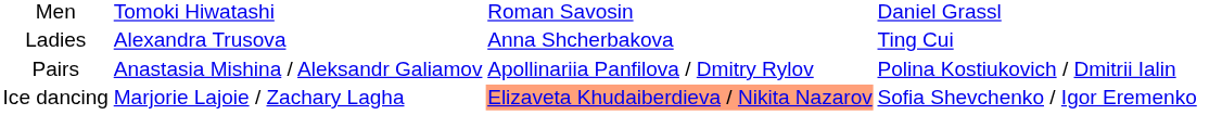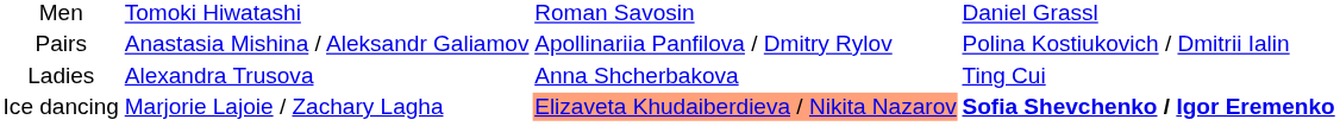 <table>
 <tr>
 <td align=center>Men</td>
 <td> <a href='#'>Tomoki Hiwatashi</a></td>
 <td> <a href='#'>Roman Savosin</a></td>
 <td> <a href='#'>Daniel Grassl</a></td>
 </tr>
 <tr>
+<td align=center>Pairs</td>
+<td> <a href='#'>Anastasia Mishina</a> / <a href='#'>Aleksandr Galiamov</a></td>
+<td> <a href='#'>Apollinariia Panfilova</a> / <a href='#'>Dmitry Rylov</a></td>
+<td> <a href='#'>Polina Kostiukovich</a> / <a href='#'>Dmitrii Ialin</a></td>
+</tr>
+<tr>
 <td align=center>Ladies</td>
 <td> <a href='#'>Alexandra Trusova</a></td>
 <td> <a href='#'>Anna Shcherbakova</a></td>
 <td> <a href='#'>Ting Cui</a></td>
 </tr>
 <tr>
-<td align=center>Pairs</td>
-<td> <a href='#'>Anastasia Mishina</a> / <a href='#'>Aleksandr Galiamov</a></td>
-<td> <a href='#'>Apollinariia Panfilova</a> / <a href='#'>Dmitry Rylov</a></td>
-<td> <a href='#'>Polina Kostiukovich</a> / <a href='#'>Dmitrii Ialin</a></td>
-</tr>
-<tr>
 <td align=center>Ice dancing</td>
 <td> <a href='#'>Marjorie Lajoie</a> / <a href='#'>Zachary Lagha</a></td>
 <td style="background: lightsalmon;"> <a href='#'>Elizaveta Khudaiberdieva</a> / <a href='#'>Nikita Nazarov</a></td>
-<td> <a href='#'>Sofia Shevchenko</a> / <a href='#'>Igor Eremenko</a></td>
+<td><strong> <a href='#'>Sofia Shevchenko</a> / <a href='#'>Igor Eremenko</a></strong></td>
 </tr>
 </table>
